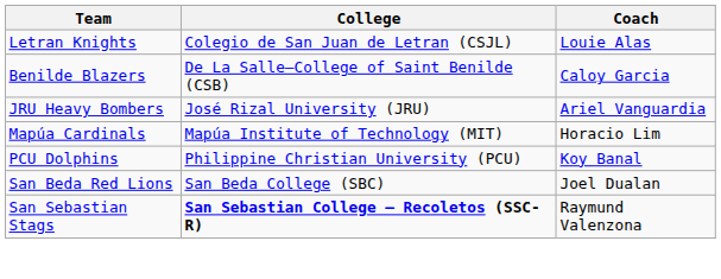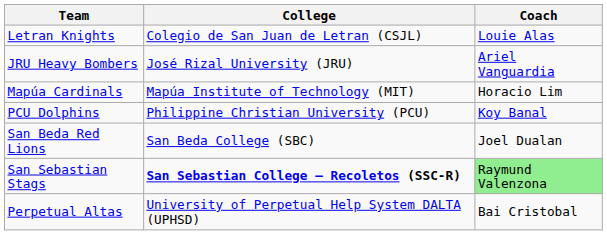 <table class="wikitable">
 <tr>
 <th>Team</th>
 <th>College</th>
 <th>Coach</th>
 </tr>
 <tr>
 <td><a href='#'>Letran Knights</a></td>
 <td><a href='#'>Colegio de San Juan de Letran</a> (CSJL)</td>
 <td><a href='#'>Louie Alas</a></td>
-</tr>
-<tr>
-<td><a href='#'>Benilde Blazers</a></td>
-<td><a href='#'>De La Salle–College of Saint Benilde</a> (CSB)</td>
-<td><a href='#'>Caloy Garcia</a></td>
 </tr>
 <tr>
 <td><a href='#'>JRU Heavy Bombers</a></td>
 <td><a href='#'>José Rizal University</a> (JRU)</td>
 <td><a href='#'>Ariel Vanguardia</a></td>
 </tr>
 <tr>
 <td><a href='#'>Mapúa Cardinals</a></td>
 <td><a href='#'>Mapúa Institute of Technology</a> (MIT)</td>
 <td>Horacio Lim</td>
 </tr>
 <tr>
 <td><a href='#'>PCU Dolphins</a></td>
 <td><a href='#'>Philippine Christian University</a> (PCU)</td>
 <td><a href='#'>Koy Banal</a></td>
 </tr>
 <tr>
 <td><a href='#'>San Beda Red Lions</a></td>
 <td><a href='#'>San Beda College</a> (SBC)</td>
 <td>Joel Dualan</td>
 </tr>
 <tr>
 <td><a href='#'>San Sebastian Stags</a></td>
 <td><strong><a href='#'>San Sebastian College – Recoletos</a> (SSC-R)</strong></td>
-<td>Raymund Valenzona</td>
+<td style="background: lightgreen;">Raymund Valenzona</td>
+</tr>
+<tr>
+<td><a href='#'>Perpetual Altas</a></td>
+<td><a href='#'>University of Perpetual Help System DALTA</a> (UPHSD)</td>
+<td>Bai Cristobal</td>
 </tr>
 </table>
